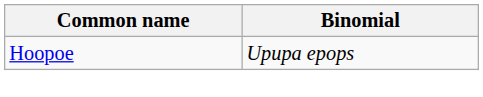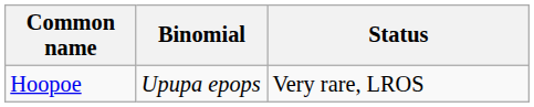 <table width=60% class="wikitable">
 <tr>
 <th width=25%>Common name</th>
 <th width=25%>Binomial</th>
+<th width=50%>Status</th>
 </tr>
 <tr>
 <td><a href='#'>Hoopoe</a></td>
 <td><em>Upupa epops</em></td>
+<td>Very rare, LROS</td>
 </tr>
 </table>
